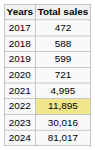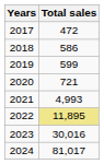 <table class="wikitable" style="text-align:center;">
 <tr>
 <th>Years</th>
 <th>Total sales</th>
 </tr>
 <tr>
 <td>2017</td>
 <td>472</td>
 </tr>
 <tr>
 <td>2018</td>
-<td>588</td>
+<td>586</td>
 </tr>
 <tr>
 <td>2019</td>
 <td>599</td>
 </tr>
 <tr>
 <td>2020</td>
 <td>721</td>
 </tr>
 <tr>
 <td>2021</td>
-<td>4,995</td>
+<td>4,993</td>
 </tr>
 <tr>
 <td>2022</td>
 <td style="background: khaki;">11,895</td>
 </tr>
 <tr>
 <td>2023</td>
 <td>30,016</td>
 </tr>
 <tr>
 <td>2024</td>
 <td>81,017</td>
 </tr>
 </table>
